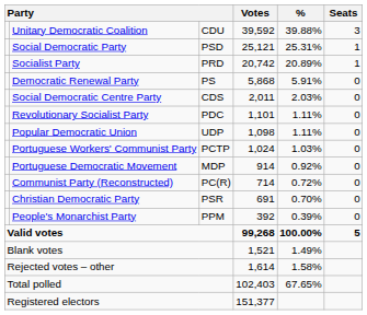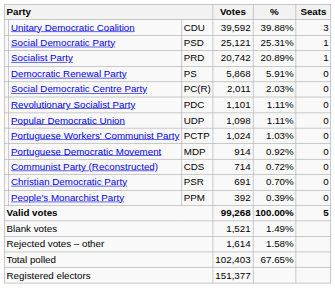 <table class="wikitable" border="1" style="text-align:right;">
 <tr>
 <th style="text-align:left;" colspan=3>Party</th>
 <th align=center width="50">Votes</th>
 <th align=center width="50">%</th>
 <th align=center width="50">Seats</th>
 </tr>
 <tr>
 <td></td>
 <td align=left style="white-space: nowrap;"><a href='#'>Unitary Democratic Coalition</a></td>
 <td align=left>CDU</td>
 <td>39,592</td>
 <td>39.88%</td>
 <td>3</td>
 </tr>
 <tr>
 <td></td>
 <td align=left><a href='#'>Social Democratic Party</a></td>
 <td align=left>PSD</td>
 <td>25,121</td>
 <td>25.31%</td>
 <td>1</td>
 </tr>
 <tr>
 <td></td>
 <td align=left><a href='#'>Socialist Party</a></td>
 <td align=left>PRD</td>
 <td>20,742</td>
 <td>20.89%</td>
 <td>1</td>
 </tr>
 <tr>
 <td></td>
 <td align=left><a href='#'>Democratic Renewal Party</a></td>
 <td align=left>PS</td>
 <td>5,868</td>
 <td>5.91%</td>
 <td>0</td>
 </tr>
 <tr>
 <td></td>
 <td align=left style="white-space: nowrap;"><a href='#'>Social Democratic Centre Party</a></td>
-<td align=left>CDS</td>
+<td align=left>PC(R)</td>
 <td>2,011</td>
 <td>2.03%</td>
 <td>0</td>
 </tr>
 <tr>
 <td></td>
 <td align=left><a href='#'>Revolutionary Socialist Party</a></td>
 <td align=left>PDC</td>
 <td>1,101</td>
 <td>1.11%</td>
 <td>0</td>
 </tr>
 <tr>
 <td></td>
 <td align=left><a href='#'>Popular Democratic Union</a></td>
 <td align=left>UDP</td>
 <td>1,098</td>
 <td>1.11%</td>
 <td>0</td>
 </tr>
 <tr>
 <td></td>
 <td align=left><a href='#'>Portuguese Workers' Communist Party</a></td>
 <td align=left>PCTP</td>
 <td>1,024</td>
 <td>1.03%</td>
 <td>0</td>
 </tr>
 <tr>
 <td></td>
 <td align=left><a href='#'>Portuguese Democratic Movement</a></td>
 <td align=left>MDP</td>
 <td>914</td>
 <td>0.92%</td>
 <td>0</td>
 </tr>
 <tr>
 <td></td>
 <td align=left><a href='#'>Communist Party (Reconstructed)</a></td>
-<td align=left>PC(R)</td>
+<td align=left>CDS</td>
 <td>714</td>
 <td>0.72%</td>
 <td>0</td>
 </tr>
 <tr>
 <td></td>
 <td align=left style="white-space: nowrap;"><a href='#'>Christian Democratic Party</a></td>
 <td align=left>PSR</td>
 <td>691</td>
 <td>0.70%</td>
 <td>0</td>
 </tr>
 <tr>
 <td></td>
 <td align=left><a href='#'>People's Monarchist Party</a></td>
 <td align=left>PPM</td>
 <td>392</td>
 <td>0.39%</td>
 <td>0</td>
 </tr>
 <tr style="font-weight:bold">
 <td align=left colspan=3>Valid votes</td>
 <td>99,268</td>
 <td>100.00%</td>
 <td>5</td>
 </tr>
 <tr>
 <td align=left colspan=3>Blank votes</td>
 <td>1,521</td>
 <td>1.49%</td>
 <td></td>
 </tr>
 <tr>
 <td align=left colspan=3>Rejected votes – other</td>
 <td>1,614</td>
 <td>1.58%</td>
 <td></td>
 </tr>
 <tr>
 <td align=left colspan=3>Total polled</td>
 <td>102,403</td>
 <td>67.65%</td>
 <td></td>
 </tr>
 <tr>
 <td align=left colspan=3>Registered electors</td>
 <td>151,377</td>
 <td></td>
 <td></td>
 </tr>
 </table>
